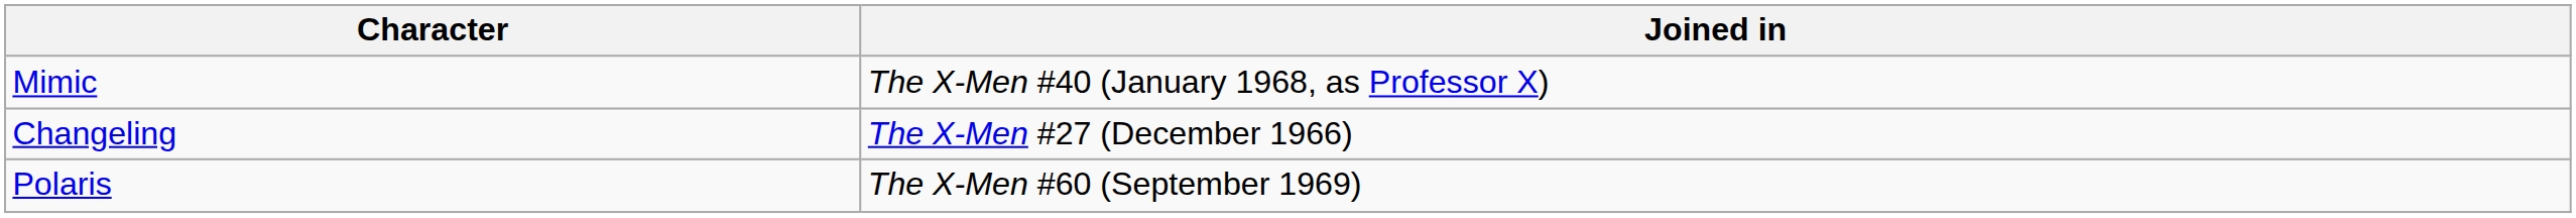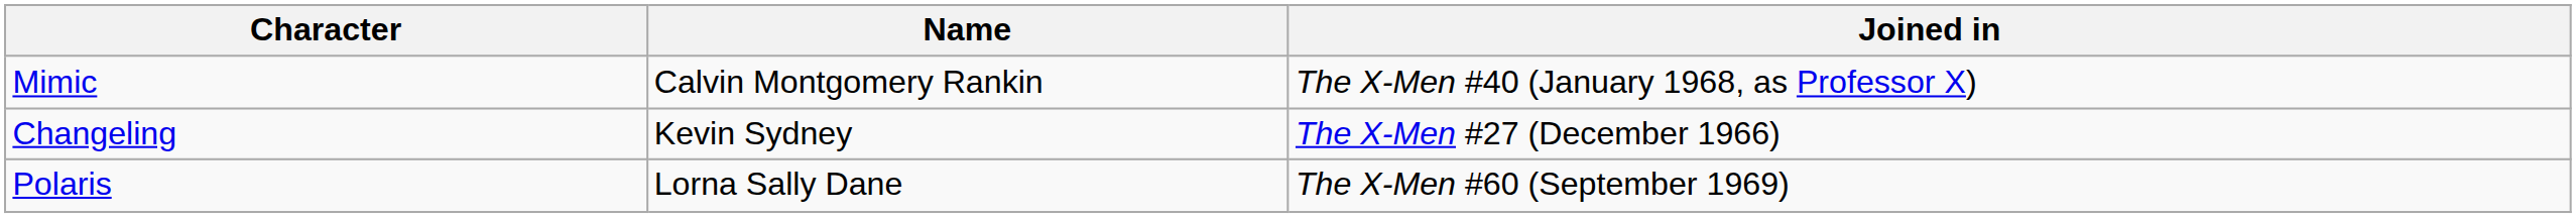 <table class="wikitable sortable" style="width:80%;">
 <tr>
 <th style="width:20%;">Character</th>
+<th style="width:20%;">Name</th>
 <th style="width:40%;">Joined in</th>
 </tr>
 <tr>
 <td><a href='#'>Mimic</a></td>
+<td>Calvin Montgomery Rankin</td>
 <td><em>The X-Men</em> #40 (January 1968,  as <a href='#'>Professor X</a>)</td>
 </tr>
 <tr>
 <td><a href='#'>Changeling</a></td>
+<td>Kevin Sydney</td>
 <td><em><a href='#'>The X-Men</a></em> #27 (December 1966)</td>
 </tr>
 <tr>
 <td><a href='#'>Polaris</a></td>
+<td>Lorna Sally Dane</td>
 <td><em>The X-Men</em> #60 (September 1969)</td>
 </tr>
 </table>
